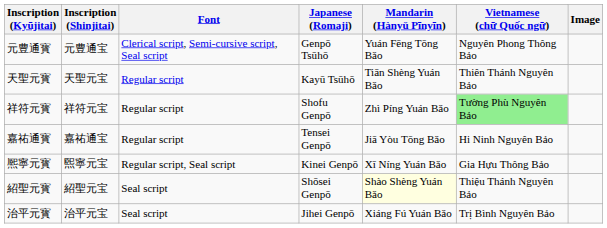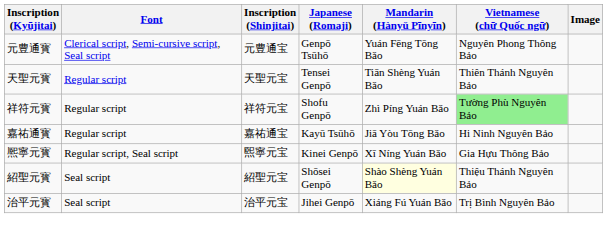 <table class="wikitable">
 <tr>
 <th>Inscription<br>(<a href='#'>Kyūjitai</a>)</th>
+<th><a href='#'>Font</a></th>
 <th>Inscription<br>(<a href='#'>Shinjitai</a>)</th>
-<th><a href='#'>Font</a></th>
 <th><a href='#'>Japanese</a><br>(<a href='#'>Romaji</a>)</th>
 <th><a href='#'>Mandarin</a><br>(<a href='#'>Hànyǔ Pīnyīn</a>)</th>
 <th><a href='#'>Vietnamese</a><br>(<a href='#'>chữ Quốc ngữ</a>)</th>
 <th>Image</th>
 </tr>
 <tr>
 <td>元豊通寳</td>
+<td><a href='#'>Clerical script</a>, <a href='#'>Semi-cursive script</a>, <a href='#'>Seal script</a></td>
 <td>元豊通宝</td>
-<td><a href='#'>Clerical script</a>, <a href='#'>Semi-cursive script</a>, <a href='#'>Seal script</a></td>
 <td>Genpō Tsūhō</td>
 <td>Yuán Fēng Tōng Bǎo</td>
 <td>Nguyên Phong Thông Bảo</td>
 <td></td>
 </tr>
 <tr>
 <td>天聖元寳</td>
+<td><a href='#'>Regular script</a></td>
 <td>天聖元宝</td>
-<td><a href='#'>Regular script</a></td>
-<td>Kayū Tsūhō</td>
+<td>Tensei Genpō</td>
 <td>Tiān Shèng Yuán Bǎo</td>
 <td>Thiên Thánh Nguyên Bảo</td>
 <td></td>
 </tr>
 <tr>
 <td>祥符元寳</td>
+<td>Regular script</td>
 <td>祥符元宝</td>
-<td>Regular script</td>
 <td>Shofu Genpō</td>
 <td>Zhì Píng Yuán Bǎo</td>
 <td style="background: lightgreen;">Tường Phù Nguyên Bảo</td>
 <td></td>
 </tr>
 <tr>
 <td>嘉祐通寳</td>
+<td>Regular script</td>
 <td>嘉祐通宝</td>
-<td>Regular script</td>
-<td>Tensei Genpō</td>
+<td>Kayū Tsūhō</td>
 <td>Jiā Yòu Tōng Bǎo</td>
 <td>Hi Ninh Nguyên Bảo</td>
 <td></td>
 </tr>
 <tr>
 <td>熈寧元寳</td>
+<td>Regular script, Seal script</td>
 <td>煕寧元宝</td>
-<td>Regular script, Seal script</td>
 <td>Kinei Genpō</td>
 <td>Xī Níng Yuán Bǎo</td>
 <td>Gia Hựu Thông Bảo</td>
 <td></td>
 </tr>
 <tr>
 <td>紹聖元寳</td>
+<td>Seal script</td>
 <td>紹聖元宝</td>
-<td>Seal script</td>
 <td>Shōsei Genpō</td>
 <td style="background: lightyellow;">Shào Shèng Yuán Bǎo</td>
 <td>Thiệu Thánh Nguyên Bảo</td>
 <td></td>
 </tr>
 <tr>
 <td>治平元寳</td>
+<td>Seal script</td>
 <td>治平元宝</td>
-<td>Seal script</td>
 <td>Jihei Genpō</td>
 <td>Xiáng Fú Yuán Bǎo</td>
 <td>Trị Bình Nguyên Bảo</td>
 <td></td>
 </tr>
 </table>
